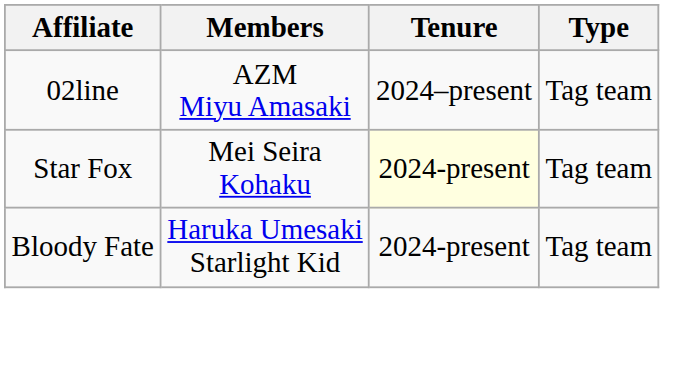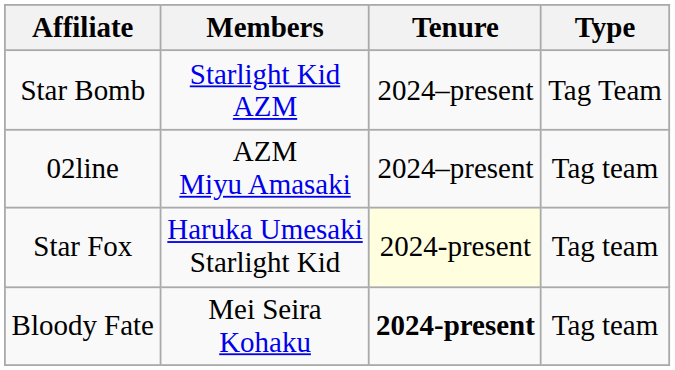 <table class="wikitable sortable" style="text-align:center;">
 <tr>
 <th>Affiliate</th>
 <th>Members</th>
 <th>Tenure</th>
 <th>Type</th>
+</tr>
+<tr>
+<td>Star Bomb</td>
+<td><a href='#'>Starlight Kid</a><br><a href='#'>AZM</a></td>
+<td>2024–present</td>
+<td>Tag Team</td>
 </tr>
 <tr>
 <td>02line</td>
 <td>AZM<br><a href='#'>Miyu Amasaki</a></td>
 <td>2024–present</td>
 <td>Tag team</td>
 </tr>
 <tr>
 <td>Star Fox</td>
-<td>Mei Seira<br><a href='#'>Kohaku</a></td>
+<td><a href='#'>Haruka Umesaki</a><br>Starlight Kid</td>
 <td style="background: lightyellow;">2024-present</td>
 <td>Tag team</td>
 </tr>
 <tr>
 <td>Bloody Fate</td>
-<td><a href='#'>Haruka Umesaki</a><br>Starlight Kid</td>
-<td>2024-present</td>
+<td>Mei Seira<br><a href='#'>Kohaku</a></td>
+<td><strong>2024-present</strong></td>
 <td>Tag team</td>
 </tr>
 </table>
